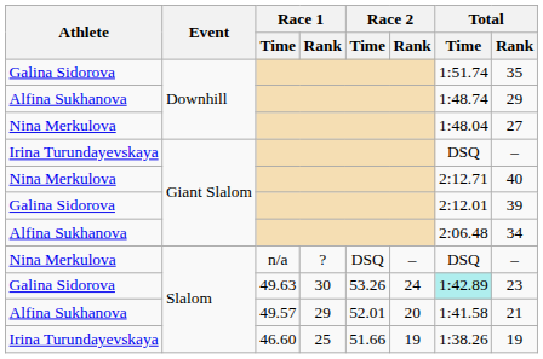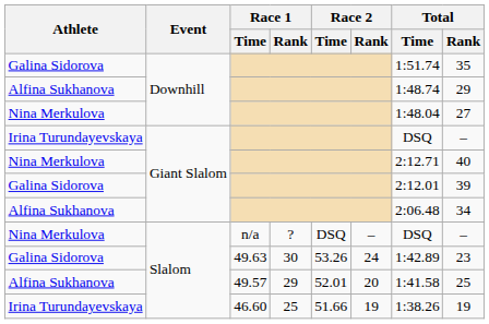 <table class="wikitable" style="font-size:90%">
 <tr>
 <th rowspan="2">Athlete</th>
 <th rowspan="2">Event</th>
 <th colspan="2">Race 1</th>
 <th colspan="2">Race 2</th>
 <th colspan="2">Total</th>
 </tr>
 <tr>
 <th>Time</th>
 <th>Rank</th>
 <th>Time</th>
 <th>Rank</th>
 <th>Time</th>
 <th>Rank</th>
 </tr>
 <tr>
 <td><a href='#'>Galina Sidorova</a></td>
 <td rowspan="3">Downhill</td>
 <td colspan="4" bgcolor="wheat"></td>
 <td align="center">1:51.74</td>
 <td align="center">35</td>
 </tr>
 <tr>
 <td><a href='#'>Alfina Sukhanova</a></td>
 <td colspan="4" bgcolor="wheat"></td>
 <td align="center">1:48.74</td>
 <td align="center">29</td>
 </tr>
 <tr>
 <td><a href='#'>Nina Merkulova</a></td>
 <td colspan="4" bgcolor="wheat"></td>
 <td align="center">1:48.04</td>
 <td align="center">27</td>
 </tr>
 <tr>
 <td><a href='#'>Irina Turundayevskaya</a></td>
 <td rowspan="4">Giant Slalom</td>
 <td colspan="4" bgcolor="wheat"></td>
 <td align="center">DSQ</td>
 <td align="center">–</td>
 </tr>
 <tr>
 <td><a href='#'>Nina Merkulova</a></td>
 <td colspan="4" bgcolor="wheat"></td>
 <td align="center">2:12.71</td>
 <td align="center">40</td>
 </tr>
 <tr>
 <td><a href='#'>Galina Sidorova</a></td>
 <td colspan="4" bgcolor="wheat"></td>
 <td align="center">2:12.01</td>
 <td align="center">39</td>
 </tr>
 <tr>
 <td><a href='#'>Alfina Sukhanova</a></td>
 <td colspan="4" bgcolor="wheat"></td>
 <td align="center">2:06.48</td>
 <td align="center">34</td>
 </tr>
 <tr>
 <td><a href='#'>Nina Merkulova</a></td>
 <td rowspan="4">Slalom</td>
 <td align="center">n/a</td>
 <td align="center">?</td>
 <td align="center">DSQ</td>
 <td align="center">–</td>
 <td align="center">DSQ</td>
 <td align="center">–</td>
 </tr>
 <tr>
 <td><a href='#'>Galina Sidorova</a></td>
 <td align="center">49.63</td>
 <td align="center">30</td>
 <td align="center">53.26</td>
 <td align="center">24</td>
-<td align="center" style="background: paleturquoise;">1:42.89</td>
+<td align="center">1:42.89</td>
 <td align="center">23</td>
 </tr>
 <tr>
 <td><a href='#'>Alfina Sukhanova</a></td>
 <td align="center">49.57</td>
 <td align="center">29</td>
 <td align="center">52.01</td>
 <td align="center">20</td>
 <td align="center">1:41.58</td>
-<td align="center">21</td>
+<td align="center">25</td>
 </tr>
 <tr>
 <td><a href='#'>Irina Turundayevskaya</a></td>
 <td align="center">46.60</td>
 <td align="center">25</td>
 <td align="center">51.66</td>
 <td align="center">19</td>
 <td align="center">1:38.26</td>
 <td align="center">19</td>
 </tr>
 </table>
